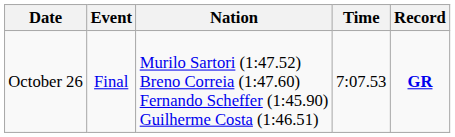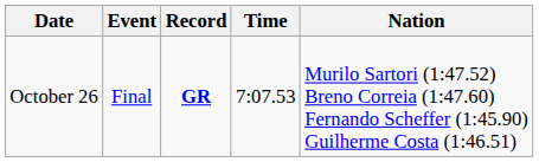 <table class="wikitable" style=text-align:center>
 <tr>
 <th>Date</th>
 <th>Event</th>
+<th>Record</th>
+<th>Time</th>
 <th>Nation</th>
-<th>Time</th>
-<th>Record</th>
 </tr>
 <tr>
 <td>October 26</td>
 <td><a href='#'>Final</a></td>
+<td><strong><a href='#'>GR</a></strong></td>
+<td>7:07.53</td>
 <td align=left><br><a href='#'>Murilo Sartori</a> (1:47.52)<br><a href='#'>Breno Correia</a> (1:47.60)<br><a href='#'>Fernando Scheffer</a> (1:45.90)<br><a href='#'>Guilherme Costa</a> (1:46.51)</td>
-<td>7:07.53</td>
-<td><strong><a href='#'>GR</a></strong></td>
 </tr>
 </table>
